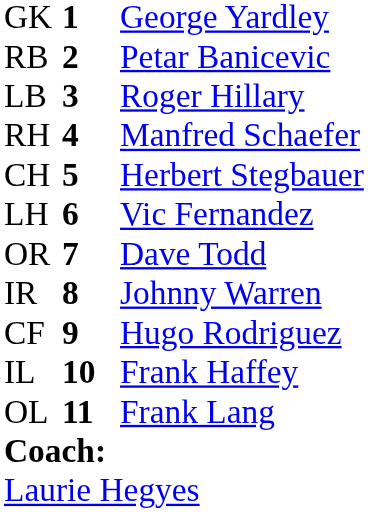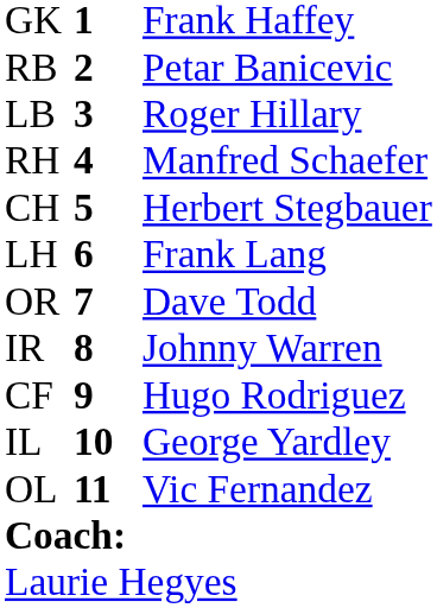 <table style="font-size: 90%" cellspacing="0" cellpadding="0">
 <tr>
 <th width="25"></th>
 <th width="25"></th>
 </tr>
 <tr>
 <td>GK</td>
 <td><strong>1</strong></td>
-<td> <a href='#'>George Yardley</a></td>
+<td> <a href='#'>Frank Haffey</a></td>
 </tr>
 <tr>
 <td>RB</td>
 <td><strong>2</strong></td>
 <td> <a href='#'>Petar Banicevic</a></td>
 </tr>
 <tr>
 <td>LB</td>
 <td><strong>3</strong></td>
 <td> <a href='#'>Roger Hillary</a></td>
 </tr>
 <tr>
 <td>RH</td>
 <td><strong>4</strong></td>
 <td> <a href='#'>Manfred Schaefer</a></td>
 </tr>
 <tr>
 <td>CH</td>
 <td><strong>5</strong></td>
 <td> <a href='#'>Herbert Stegbauer</a></td>
 </tr>
 <tr>
 <td>LH</td>
 <td><strong>6</strong></td>
-<td> <a href='#'>Vic Fernandez</a></td>
+<td> <a href='#'>Frank Lang</a></td>
 </tr>
 <tr>
 <td>OR</td>
 <td><strong>7</strong></td>
 <td> <a href='#'>Dave Todd</a></td>
 </tr>
 <tr>
 <td>IR</td>
 <td><strong>8</strong></td>
 <td> <a href='#'>Johnny Warren</a></td>
 </tr>
 <tr>
 <td>CF</td>
 <td><strong>9</strong></td>
 <td> <a href='#'>Hugo Rodriguez</a></td>
 </tr>
 <tr>
 <td>IL</td>
 <td><strong>10</strong></td>
-<td> <a href='#'>Frank Haffey</a></td>
+<td> <a href='#'>George Yardley</a></td>
 </tr>
 <tr>
 <td>OL</td>
 <td><strong>11</strong></td>
-<td> <a href='#'>Frank Lang</a></td>
+<td> <a href='#'>Vic Fernandez</a></td>
 </tr>
 <tr>
 <td colspan=4><strong>Coach:</strong></td>
 </tr>
 <tr>
 <td colspan=4> <a href='#'>Laurie Hegyes</a></td>
 </tr>
 </table>
